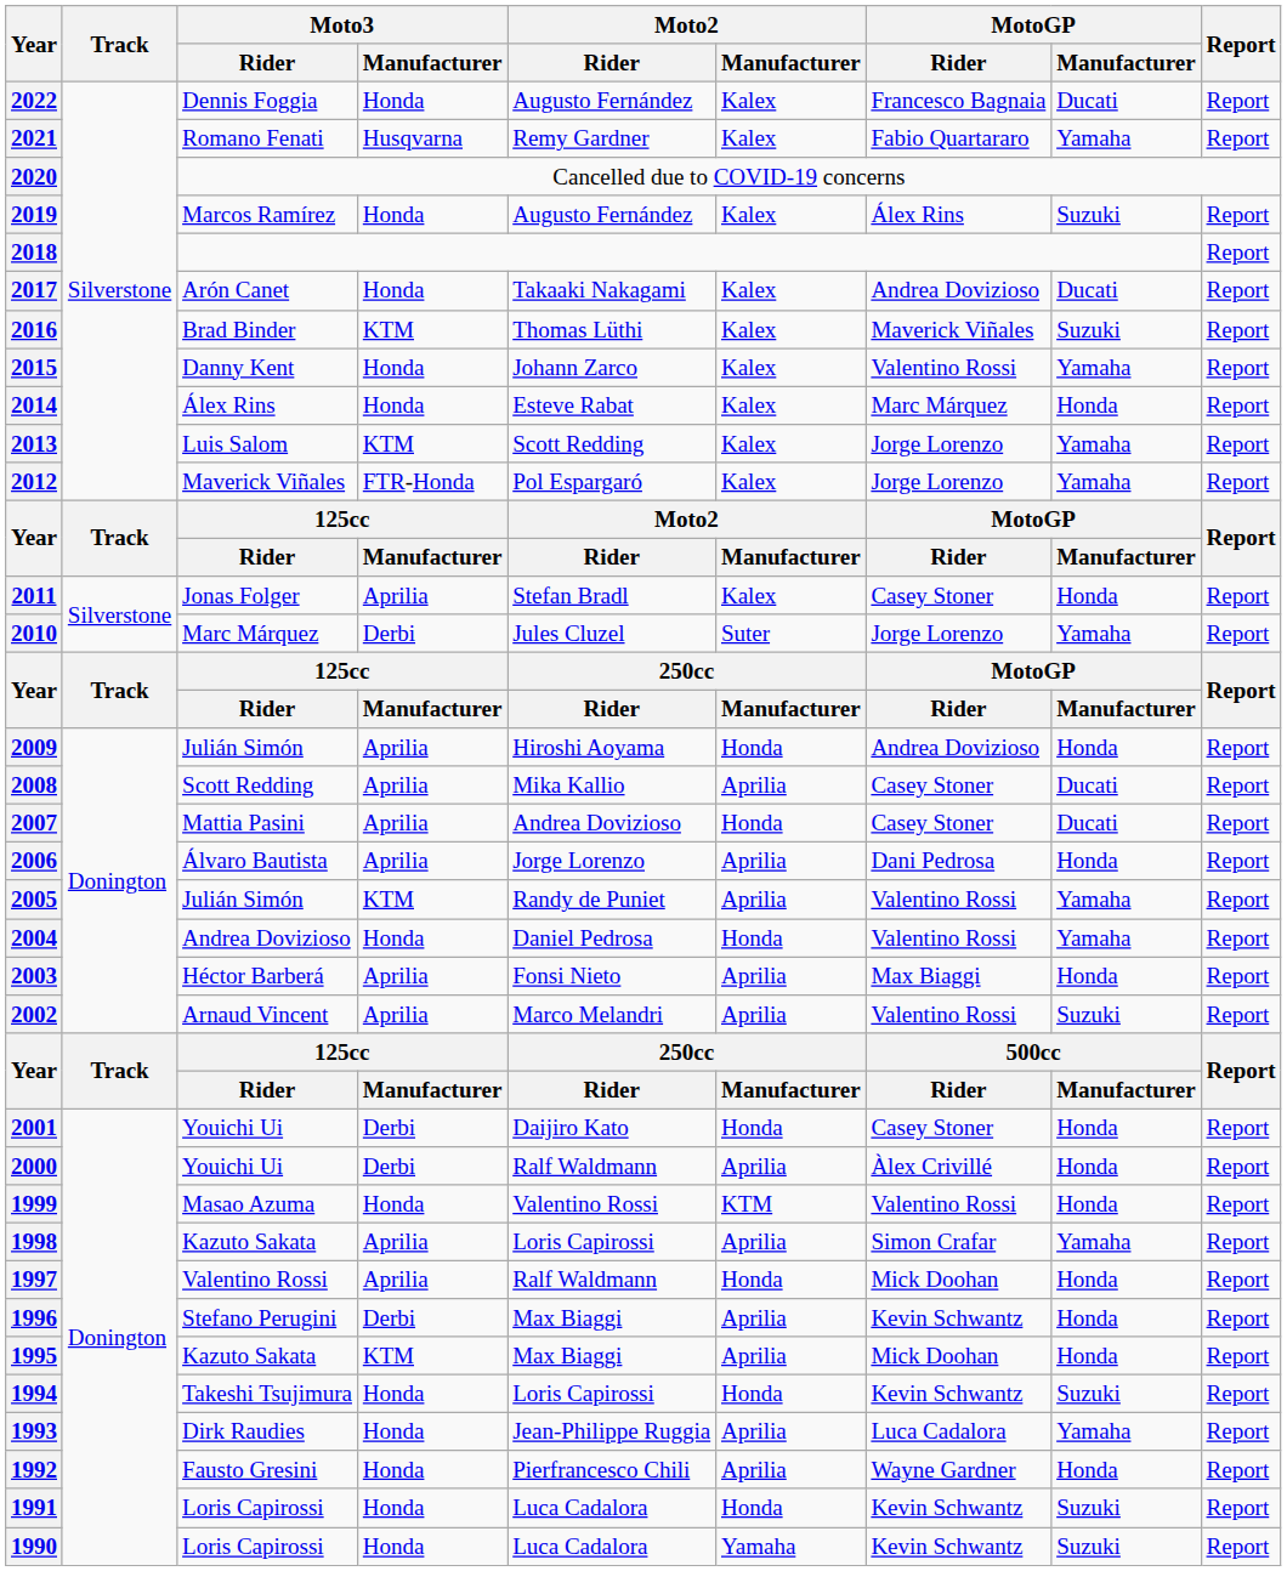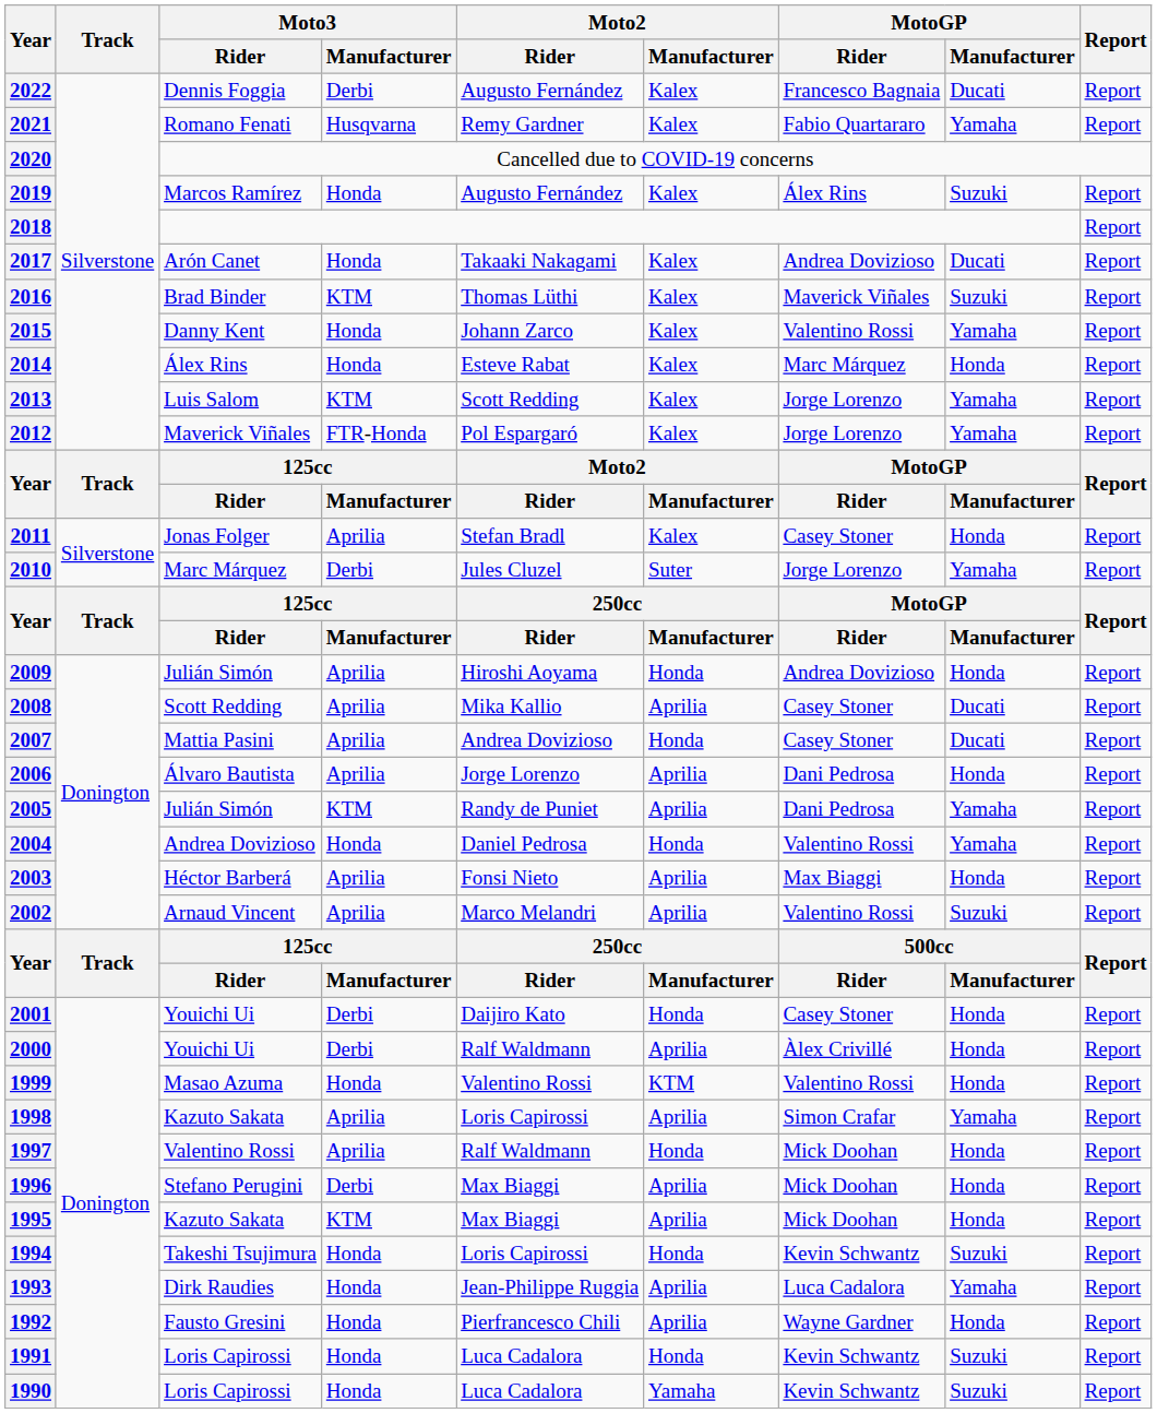 <table class="wikitable" style="font-size: 95%;">
 <tr>
 <th rowspan=2>Year</th>
 <th rowspan=2>Track</th>
 <th colspan=2>Moto3</th>
 <th colspan=2>Moto2</th>
 <th colspan=2>MotoGP</th>
 <th rowspan=2>Report</th>
 </tr>
 <tr>
 <th>Rider</th>
 <th>Manufacturer</th>
 <th>Rider</th>
 <th>Manufacturer</th>
 <th>Rider</th>
 <th>Manufacturer</th>
 </tr>
 <tr>
 <th><a href='#'>2022</a></th>
 <td rowspan="11"><a href='#'>Silverstone</a></td>
 <td> <a href='#'>Dennis Foggia</a></td>
-<td><a href='#'>Honda</a></td>
+<td><a href='#'>Derbi</a></td>
 <td> <a href='#'>Augusto Fernández</a></td>
 <td><a href='#'>Kalex</a></td>
 <td> <a href='#'>Francesco Bagnaia</a></td>
 <td><a href='#'>Ducati</a></td>
 <td><a href='#'>Report</a></td>
 </tr>
 <tr>
 <th><a href='#'>2021</a></th>
 <td> <a href='#'>Romano Fenati</a></td>
 <td><a href='#'>Husqvarna</a></td>
 <td> <a href='#'>Remy Gardner</a></td>
 <td><a href='#'>Kalex</a></td>
 <td> <a href='#'>Fabio Quartararo</a></td>
 <td><a href='#'>Yamaha</a></td>
 <td><a href='#'>Report</a></td>
 </tr>
 <tr>
 <th><a href='#'>2020</a></th>
 <td align=center colspan=7>Cancelled due to <a href='#'>COVID-19</a> concerns</td>
 </tr>
 <tr>
 <th><a href='#'>2019</a></th>
 <td> <a href='#'>Marcos Ramírez</a></td>
 <td><a href='#'>Honda</a></td>
 <td> <a href='#'>Augusto Fernández</a></td>
 <td><a href='#'>Kalex</a></td>
 <td> <a href='#'>Álex Rins</a></td>
 <td><a href='#'>Suzuki</a></td>
 <td><a href='#'>Report</a></td>
 </tr>
 <tr>
 <th><a href='#'>2018</a></th>
 <td colspan=6></td>
 <td><a href='#'>Report</a></td>
 </tr>
 <tr>
 <th><a href='#'>2017</a></th>
 <td> <a href='#'>Arón Canet</a></td>
 <td><a href='#'>Honda</a></td>
 <td> <a href='#'>Takaaki Nakagami</a></td>
 <td><a href='#'>Kalex</a></td>
 <td> <a href='#'>Andrea Dovizioso</a></td>
 <td><a href='#'>Ducati</a></td>
 <td><a href='#'>Report</a></td>
 </tr>
 <tr>
 <th><a href='#'>2016</a></th>
 <td> <a href='#'>Brad Binder</a></td>
 <td><a href='#'>KTM</a></td>
 <td> <a href='#'>Thomas Lüthi</a></td>
 <td><a href='#'>Kalex</a></td>
 <td> <a href='#'>Maverick Viñales</a></td>
 <td><a href='#'>Suzuki</a></td>
 <td><a href='#'>Report</a></td>
 </tr>
 <tr>
 <th><a href='#'>2015</a></th>
 <td> <a href='#'>Danny Kent</a></td>
 <td><a href='#'>Honda</a></td>
 <td> <a href='#'>Johann Zarco</a></td>
 <td><a href='#'>Kalex</a></td>
 <td> <a href='#'>Valentino Rossi</a></td>
 <td><a href='#'>Yamaha</a></td>
 <td><a href='#'>Report</a></td>
 </tr>
 <tr>
 <th><a href='#'>2014</a></th>
 <td> <a href='#'>Álex Rins</a></td>
 <td><a href='#'>Honda</a></td>
 <td> <a href='#'>Esteve Rabat</a></td>
 <td><a href='#'>Kalex</a></td>
 <td> <a href='#'>Marc Márquez</a></td>
 <td><a href='#'>Honda</a></td>
 <td><a href='#'>Report</a></td>
 </tr>
 <tr>
 <th><a href='#'>2013</a></th>
 <td> <a href='#'>Luis Salom</a></td>
 <td><a href='#'>KTM</a></td>
 <td> <a href='#'>Scott Redding</a></td>
 <td><a href='#'>Kalex</a></td>
 <td> <a href='#'>Jorge Lorenzo</a></td>
 <td><a href='#'>Yamaha</a></td>
 <td><a href='#'>Report</a></td>
 </tr>
 <tr>
 <th><a href='#'>2012</a></th>
 <td> <a href='#'>Maverick Viñales</a></td>
 <td><a href='#'>FTR</a>-<a href='#'>Honda</a></td>
 <td> <a href='#'>Pol Espargaró</a></td>
 <td><a href='#'>Kalex</a></td>
 <td> <a href='#'>Jorge Lorenzo</a></td>
 <td><a href='#'>Yamaha</a></td>
 <td><a href='#'>Report</a></td>
 </tr>
 <tr>
 <th rowspan=2>Year</th>
 <th rowspan=2>Track</th>
 <th colspan=2>125cc</th>
 <th colspan=2>Moto2</th>
 <th colspan=2>MotoGP</th>
 <th rowspan=2>Report</th>
 </tr>
 <tr>
 <th>Rider</th>
 <th>Manufacturer</th>
 <th>Rider</th>
 <th>Manufacturer</th>
 <th>Rider</th>
 <th>Manufacturer</th>
 </tr>
 <tr>
 <th><a href='#'>2011</a></th>
 <td rowspan="2"><a href='#'>Silverstone</a></td>
 <td> <a href='#'>Jonas Folger</a></td>
 <td><a href='#'>Aprilia</a></td>
 <td> <a href='#'>Stefan Bradl</a></td>
 <td><a href='#'>Kalex</a></td>
 <td> <a href='#'>Casey Stoner</a></td>
 <td><a href='#'>Honda</a></td>
 <td><a href='#'>Report</a></td>
 </tr>
 <tr>
 <th><a href='#'>2010</a></th>
 <td> <a href='#'>Marc Márquez</a></td>
 <td><a href='#'>Derbi</a></td>
 <td> <a href='#'>Jules Cluzel</a></td>
 <td><a href='#'>Suter</a></td>
 <td> <a href='#'>Jorge Lorenzo</a></td>
 <td><a href='#'>Yamaha</a></td>
 <td><a href='#'>Report</a></td>
 </tr>
 <tr>
 <th rowspan=2>Year</th>
 <th rowspan=2>Track</th>
 <th colspan=2>125cc</th>
 <th colspan=2>250cc</th>
 <th colspan=2>MotoGP</th>
 <th rowspan=2>Report</th>
 </tr>
 <tr>
 <th>Rider</th>
 <th>Manufacturer</th>
 <th>Rider</th>
 <th>Manufacturer</th>
 <th>Rider</th>
 <th>Manufacturer</th>
 </tr>
 <tr>
 <th><a href='#'>2009</a></th>
 <td rowspan="8"><a href='#'>Donington</a></td>
 <td> <a href='#'>Julián Simón</a></td>
 <td><a href='#'>Aprilia</a></td>
 <td> <a href='#'>Hiroshi Aoyama</a></td>
 <td><a href='#'>Honda</a></td>
 <td> <a href='#'>Andrea Dovizioso</a></td>
 <td><a href='#'>Honda</a></td>
 <td><a href='#'>Report</a></td>
 </tr>
 <tr>
 <th><a href='#'>2008</a></th>
 <td> <a href='#'>Scott Redding</a></td>
 <td><a href='#'>Aprilia</a></td>
 <td> <a href='#'>Mika Kallio</a></td>
 <td><a href='#'>Aprilia</a></td>
 <td> <a href='#'>Casey Stoner</a></td>
 <td><a href='#'>Ducati</a></td>
 <td><a href='#'>Report</a></td>
 </tr>
 <tr>
 <th><a href='#'>2007</a></th>
 <td> <a href='#'>Mattia Pasini</a></td>
 <td><a href='#'>Aprilia</a></td>
 <td> <a href='#'>Andrea Dovizioso</a></td>
 <td><a href='#'>Honda</a></td>
 <td> <a href='#'>Casey Stoner</a></td>
 <td><a href='#'>Ducati</a></td>
 <td><a href='#'>Report</a></td>
 </tr>
 <tr>
 <th><a href='#'>2006</a></th>
 <td> <a href='#'>Álvaro Bautista</a></td>
 <td><a href='#'>Aprilia</a></td>
 <td> <a href='#'>Jorge Lorenzo</a></td>
 <td><a href='#'>Aprilia</a></td>
 <td> <a href='#'>Dani Pedrosa</a></td>
 <td><a href='#'>Honda</a></td>
 <td><a href='#'>Report</a></td>
 </tr>
 <tr>
 <th><a href='#'>2005</a></th>
 <td> <a href='#'>Julián Simón</a></td>
 <td><a href='#'>KTM</a></td>
 <td> <a href='#'>Randy de Puniet</a></td>
 <td><a href='#'>Aprilia</a></td>
-<td> <a href='#'>Valentino Rossi</a></td>
+<td> <a href='#'>Dani Pedrosa</a></td>
 <td><a href='#'>Yamaha</a></td>
 <td><a href='#'>Report</a></td>
 </tr>
 <tr>
 <th><a href='#'>2004</a></th>
 <td> <a href='#'>Andrea Dovizioso</a></td>
 <td><a href='#'>Honda</a></td>
 <td> <a href='#'>Daniel Pedrosa</a></td>
 <td><a href='#'>Honda</a></td>
 <td> <a href='#'>Valentino Rossi</a></td>
 <td><a href='#'>Yamaha</a></td>
 <td><a href='#'>Report</a></td>
 </tr>
 <tr>
 <th><a href='#'>2003</a></th>
 <td> <a href='#'>Héctor Barberá</a></td>
 <td><a href='#'>Aprilia</a></td>
 <td> <a href='#'>Fonsi Nieto</a></td>
 <td><a href='#'>Aprilia</a></td>
 <td> <a href='#'>Max Biaggi</a></td>
 <td><a href='#'>Honda</a></td>
 <td><a href='#'>Report</a></td>
 </tr>
 <tr>
 <th><a href='#'>2002</a></th>
 <td> <a href='#'>Arnaud Vincent</a></td>
 <td><a href='#'>Aprilia</a></td>
 <td> <a href='#'>Marco Melandri</a></td>
 <td><a href='#'>Aprilia</a></td>
 <td> <a href='#'>Valentino Rossi</a></td>
 <td><a href='#'>Suzuki</a></td>
 <td><a href='#'>Report</a></td>
 </tr>
 <tr>
 <th rowspan=2>Year</th>
 <th rowspan=2>Track</th>
 <th colspan=2>125cc</th>
 <th colspan=2>250cc</th>
 <th colspan=2>500cc</th>
 <th rowspan=2>Report</th>
 </tr>
 <tr>
 <th>Rider</th>
 <th>Manufacturer</th>
 <th>Rider</th>
 <th>Manufacturer</th>
 <th>Rider</th>
 <th>Manufacturer</th>
 </tr>
 <tr>
 <th><a href='#'>2001</a></th>
 <td rowspan="12"><a href='#'>Donington</a></td>
 <td> <a href='#'>Youichi Ui</a></td>
 <td><a href='#'>Derbi</a></td>
 <td> <a href='#'>Daijiro Kato</a></td>
 <td><a href='#'>Honda</a></td>
 <td> <a href='#'>Casey Stoner</a></td>
 <td><a href='#'>Honda</a></td>
 <td><a href='#'>Report</a></td>
 </tr>
 <tr>
 <th><a href='#'>2000</a></th>
 <td> <a href='#'>Youichi Ui</a></td>
 <td><a href='#'>Derbi</a></td>
 <td> <a href='#'>Ralf Waldmann</a></td>
 <td><a href='#'>Aprilia</a></td>
 <td> <a href='#'>Àlex Crivillé</a></td>
 <td><a href='#'>Honda</a></td>
 <td><a href='#'>Report</a></td>
 </tr>
 <tr>
 <th><a href='#'>1999</a></th>
 <td> <a href='#'>Masao Azuma</a></td>
 <td><a href='#'>Honda</a></td>
 <td> <a href='#'>Valentino Rossi</a></td>
 <td><a href='#'>KTM</a></td>
 <td> <a href='#'>Valentino Rossi</a></td>
 <td><a href='#'>Honda</a></td>
 <td><a href='#'>Report</a></td>
 </tr>
 <tr>
 <th><a href='#'>1998</a></th>
 <td> <a href='#'>Kazuto Sakata</a></td>
 <td><a href='#'>Aprilia</a></td>
 <td> <a href='#'>Loris Capirossi</a></td>
 <td><a href='#'>Aprilia</a></td>
 <td> <a href='#'>Simon Crafar</a></td>
 <td><a href='#'>Yamaha</a></td>
 <td><a href='#'>Report</a></td>
 </tr>
 <tr>
 <th><a href='#'>1997</a></th>
 <td> <a href='#'>Valentino Rossi</a></td>
 <td><a href='#'>Aprilia</a></td>
 <td> <a href='#'>Ralf Waldmann</a></td>
 <td><a href='#'>Honda</a></td>
 <td> <a href='#'>Mick Doohan</a></td>
 <td><a href='#'>Honda</a></td>
 <td><a href='#'>Report</a></td>
 </tr>
 <tr>
 <th><a href='#'>1996</a></th>
 <td> <a href='#'>Stefano Perugini</a></td>
 <td><a href='#'>Derbi</a></td>
 <td> <a href='#'>Max Biaggi</a></td>
 <td><a href='#'>Aprilia</a></td>
-<td> <a href='#'>Kevin Schwantz</a></td>
+<td> <a href='#'>Mick Doohan</a></td>
 <td><a href='#'>Honda</a></td>
 <td><a href='#'>Report</a></td>
 </tr>
 <tr>
 <th><a href='#'>1995</a></th>
 <td> <a href='#'>Kazuto Sakata</a></td>
 <td><a href='#'>KTM</a></td>
 <td> <a href='#'>Max Biaggi</a></td>
 <td><a href='#'>Aprilia</a></td>
 <td> <a href='#'>Mick Doohan</a></td>
 <td><a href='#'>Honda</a></td>
 <td><a href='#'>Report</a></td>
 </tr>
 <tr>
 <th><a href='#'>1994</a></th>
 <td> <a href='#'>Takeshi Tsujimura</a></td>
 <td><a href='#'>Honda</a></td>
 <td> <a href='#'>Loris Capirossi</a></td>
 <td><a href='#'>Honda</a></td>
 <td> <a href='#'>Kevin Schwantz</a></td>
 <td><a href='#'>Suzuki</a></td>
 <td><a href='#'>Report</a></td>
 </tr>
 <tr>
 <th><a href='#'>1993</a></th>
 <td> <a href='#'>Dirk Raudies</a></td>
 <td><a href='#'>Honda</a></td>
 <td> <a href='#'>Jean-Philippe Ruggia</a></td>
 <td><a href='#'>Aprilia</a></td>
 <td> <a href='#'>Luca Cadalora</a></td>
 <td><a href='#'>Yamaha</a></td>
 <td><a href='#'>Report</a></td>
 </tr>
 <tr>
 <th><a href='#'>1992</a></th>
 <td> <a href='#'>Fausto Gresini</a></td>
 <td><a href='#'>Honda</a></td>
 <td> <a href='#'>Pierfrancesco Chili</a></td>
 <td><a href='#'>Aprilia</a></td>
 <td> <a href='#'>Wayne Gardner</a></td>
 <td><a href='#'>Honda</a></td>
 <td><a href='#'>Report</a></td>
 </tr>
 <tr>
 <th><a href='#'>1991</a></th>
 <td> <a href='#'>Loris Capirossi</a></td>
 <td><a href='#'>Honda</a></td>
 <td> <a href='#'>Luca Cadalora</a></td>
 <td><a href='#'>Honda</a></td>
 <td> <a href='#'>Kevin Schwantz</a></td>
 <td><a href='#'>Suzuki</a></td>
 <td><a href='#'>Report</a></td>
 </tr>
 <tr>
 <th><a href='#'>1990</a></th>
 <td> <a href='#'>Loris Capirossi</a></td>
 <td><a href='#'>Honda</a></td>
 <td> <a href='#'>Luca Cadalora</a></td>
 <td><a href='#'>Yamaha</a></td>
 <td> <a href='#'>Kevin Schwantz</a></td>
 <td><a href='#'>Suzuki</a></td>
 <td><a href='#'>Report</a></td>
 </tr>
 </table>
